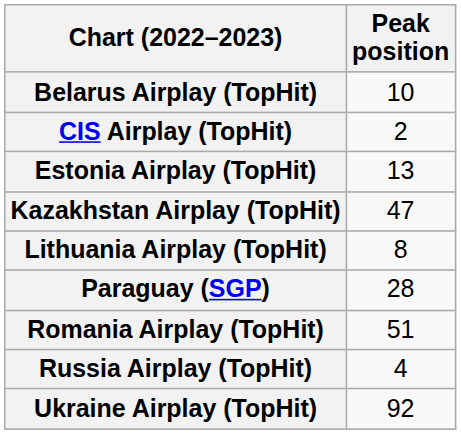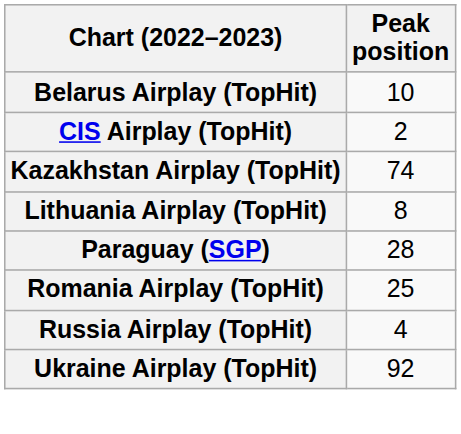 <table class="wikitable sortable plainrowheaders" style="text-align:center">
 <tr>
 <th scope="col">Chart (2022–2023)</th>
 <th scope="col">Peak<br>position</th>
 </tr>
 <tr>
 <th scope="row">Belarus Airplay (TopHit)</th>
 <td>10</td>
 </tr>
 <tr>
 <th scope="row"><a href='#'>CIS</a> Airplay (TopHit)</th>
 <td>2</td>
 </tr>
 <tr>
-<th scope="row">Estonia Airplay (TopHit)</th>
-<td>13</td>
-</tr>
-<tr>
 <th scope="row">Kazakhstan Airplay (TopHit)</th>
-<td>47</td>
+<td>74</td>
 </tr>
 <tr>
 <th scope="row">Lithuania Airplay (TopHit)</th>
 <td>8</td>
 </tr>
 <tr>
 <th scope="row">Paraguay (<a href='#'>SGP</a>)</th>
 <td>28</td>
 </tr>
 <tr>
 <th scope="row">Romania Airplay (TopHit)</th>
-<td>51</td>
+<td>25</td>
 </tr>
 <tr>
 <th scope="row">Russia Airplay (TopHit)</th>
 <td>4</td>
 </tr>
 <tr>
 <th scope="row">Ukraine Airplay (TopHit)</th>
 <td>92</td>
 </tr>
 </table>
